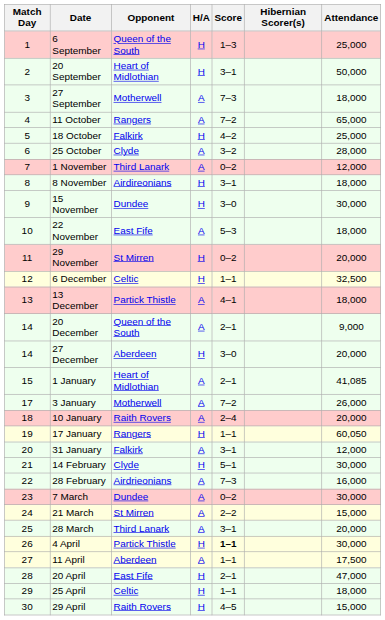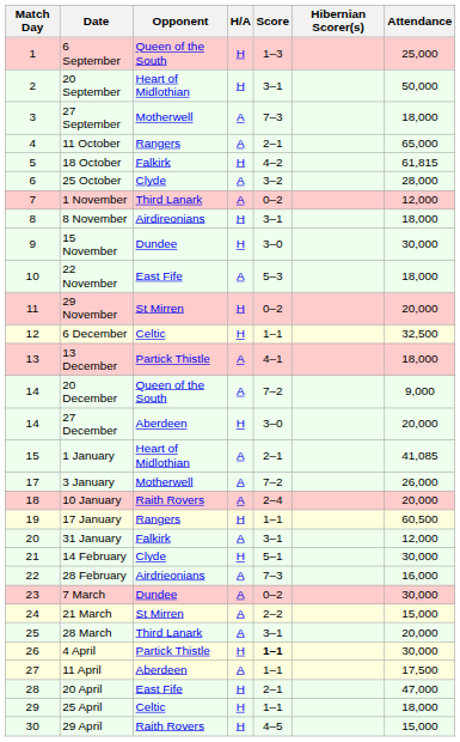 <table class="wikitable" style="text-align:center">
 <tr>
 <th>Match Day</th>
 <th>Date</th>
 <th>Opponent</th>
 <th>H/A</th>
 <th>Score</th>
 <th>Hibernian Scorer(s)</th>
 <th>Attendance</th>
 </tr>
 <tr bgcolor=#FFCCCC>
 <td>1</td>
 <td align=left>6 September</td>
 <td align=left><a href='#'>Queen of the South</a></td>
 <td><a href='#'>H</a></td>
 <td>1–3</td>
 <td align=left></td>
 <td>25,000</td>
 </tr>
 <tr bgcolor=#EEFFEE>
 <td>2</td>
 <td align=left>20 September</td>
 <td align=left><a href='#'>Heart of Midlothian</a></td>
 <td><a href='#'>H</a></td>
 <td>3–1</td>
 <td align=left></td>
 <td>50,000</td>
 </tr>
 <tr bgcolor=#EEFFEE>
 <td>3</td>
 <td align=left>27 September</td>
 <td align=left><a href='#'>Motherwell</a></td>
 <td><a href='#'>A</a></td>
 <td>7–3</td>
 <td align=left></td>
 <td>18,000</td>
 </tr>
 <tr bgcolor=#EEFFEE>
 <td>4</td>
 <td align=left>11 October</td>
 <td align=left><a href='#'>Rangers</a></td>
 <td><a href='#'>A</a></td>
-<td>7–2</td>
+<td>2–1</td>
 <td align=left></td>
 <td>65,000</td>
 </tr>
 <tr bgcolor=#EEFFEE>
 <td>5</td>
 <td align=left>18 October</td>
 <td align=left><a href='#'>Falkirk</a></td>
 <td><a href='#'>H</a></td>
 <td>4–2</td>
 <td align=left></td>
-<td>25,000</td>
+<td>61,815</td>
 </tr>
 <tr bgcolor=#EEFFEE>
 <td>6</td>
 <td align=left>25 October</td>
 <td align=left><a href='#'>Clyde</a></td>
 <td><a href='#'>A</a></td>
 <td>3–2</td>
 <td align=left></td>
 <td>28,000</td>
 </tr>
 <tr bgcolor=#FFCCCC>
 <td>7</td>
 <td align=left>1 November</td>
 <td align=left><a href='#'>Third Lanark</a></td>
 <td><a href='#'>A</a></td>
 <td>0–2</td>
 <td align=left></td>
 <td>12,000</td>
 </tr>
 <tr bgcolor=#EEFFEE>
 <td>8</td>
 <td align=left>8 November</td>
 <td align=left><a href='#'>Airdireonians</a></td>
 <td><a href='#'>H</a></td>
 <td>3–1</td>
 <td align=left></td>
 <td>18,000</td>
 </tr>
 <tr bgcolor=#EEFFEE>
 <td>9</td>
 <td align=left>15 November</td>
 <td align=left><a href='#'>Dundee</a></td>
 <td><a href='#'>H</a></td>
 <td>3–0</td>
 <td align=left></td>
 <td>30,000</td>
 </tr>
 <tr bgcolor=#EEFFEE>
 <td>10</td>
 <td align=left>22 November</td>
 <td align=left><a href='#'>East Fife</a></td>
 <td><a href='#'>A</a></td>
 <td>5–3</td>
 <td align=left></td>
 <td>18,000</td>
 </tr>
 <tr bgcolor=#FFCCCC>
 <td>11</td>
 <td align=left>29 November</td>
 <td align=left><a href='#'>St Mirren</a></td>
 <td><a href='#'>H</a></td>
 <td>0–2</td>
 <td align=left></td>
 <td>20,000</td>
 </tr>
 <tr bgcolor=#FFFFDD>
 <td>12</td>
 <td align=left>6 December</td>
 <td align=left><a href='#'>Celtic</a></td>
 <td><a href='#'>H</a></td>
 <td>1–1</td>
 <td align=left></td>
 <td>32,500</td>
 </tr>
 <tr bgcolor=#FFCCCC>
 <td>13</td>
 <td align=left>13 December</td>
 <td align=left><a href='#'>Partick Thistle</a></td>
 <td><a href='#'>A</a></td>
 <td>4–1</td>
 <td align=left></td>
 <td>18,000</td>
 </tr>
 <tr bgcolor=#EEFFEE>
 <td>14</td>
 <td align=left>20 December</td>
 <td align=left><a href='#'>Queen of the South</a></td>
 <td><a href='#'>A</a></td>
-<td>2–1</td>
+<td>7–2</td>
 <td align=left></td>
 <td>9,000</td>
 </tr>
 <tr bgcolor=#EEFFEE>
 <td>14</td>
 <td align=left>27 December</td>
 <td align=left><a href='#'>Aberdeen</a></td>
 <td><a href='#'>H</a></td>
 <td>3–0</td>
 <td align=left></td>
 <td>20,000</td>
 </tr>
 <tr bgcolor=#EEFFEE>
 <td>15</td>
 <td align=left>1 January</td>
 <td align=left><a href='#'>Heart of Midlothian</a></td>
 <td><a href='#'>A</a></td>
 <td>2–1</td>
 <td align=left></td>
 <td>41,085</td>
 </tr>
 <tr bgcolor=#EEFFEE>
 <td>17</td>
 <td align=left>3 January</td>
 <td align=left><a href='#'>Motherwell</a></td>
 <td><a href='#'>A</a></td>
 <td>7–2</td>
 <td align=left></td>
 <td>26,000</td>
 </tr>
 <tr bgcolor=#FFCCCC>
 <td>18</td>
 <td align=left>10 January</td>
 <td align=left><a href='#'>Raith Rovers</a></td>
 <td><a href='#'>A</a></td>
 <td>2–4</td>
 <td align=left></td>
 <td>20,000</td>
 </tr>
 <tr bgcolor=#FFFFDD>
 <td>19</td>
 <td align=left>17 January</td>
 <td align=left><a href='#'>Rangers</a></td>
 <td><a href='#'>H</a></td>
 <td>1–1</td>
 <td align=left></td>
-<td>60,050</td>
+<td>60,500</td>
 </tr>
 <tr bgcolor=#EEFFEE>
 <td>20</td>
 <td align=left>31 January</td>
 <td align=left><a href='#'>Falkirk</a></td>
 <td><a href='#'>A</a></td>
 <td>3–1</td>
 <td align=left></td>
 <td>12,000</td>
 </tr>
 <tr bgcolor=#EEFFEE>
 <td>21</td>
 <td align=left>14 February</td>
 <td align=left><a href='#'>Clyde</a></td>
 <td><a href='#'>H</a></td>
 <td>5–1</td>
 <td align=left></td>
 <td>30,000</td>
 </tr>
 <tr bgcolor=#EEFFEE>
 <td>22</td>
 <td align=left>28 February</td>
 <td align=left><a href='#'>Airdrieonians</a></td>
 <td><a href='#'>A</a></td>
 <td>7–3</td>
 <td align=left></td>
 <td>16,000</td>
 </tr>
 <tr bgcolor=#FFCCCC>
 <td>23</td>
 <td align=left>7 March</td>
 <td align=left><a href='#'>Dundee</a></td>
 <td><a href='#'>A</a></td>
 <td>0–2</td>
 <td align=left></td>
 <td>30,000</td>
 </tr>
 <tr bgcolor=#FFFFDD>
 <td>24</td>
 <td align=left>21 March</td>
 <td align=left><a href='#'>St Mirren</a></td>
 <td><a href='#'>A</a></td>
 <td>2–2</td>
 <td align=left></td>
 <td>15,000</td>
 </tr>
 <tr bgcolor=#EEFFEE>
 <td>25</td>
 <td align=left>28 March</td>
 <td align=left><a href='#'>Third Lanark</a></td>
 <td><a href='#'>A</a></td>
 <td>3–1</td>
 <td align=left></td>
 <td>20,000</td>
 </tr>
 <tr bgcolor=#FFFFDD>
 <td>26</td>
 <td align=left>4 April</td>
 <td align=left><a href='#'>Partick Thistle</a></td>
 <td><a href='#'>H</a></td>
 <td><strong>1–1</strong></td>
 <td align=left></td>
 <td>30,000</td>
 </tr>
 <tr bgcolor=#FFFFDD>
 <td>27</td>
 <td align=left>11 April</td>
 <td align=left><a href='#'>Aberdeen</a></td>
 <td><a href='#'>A</a></td>
 <td>1–1</td>
 <td align=left></td>
 <td>17,500</td>
 </tr>
 <tr bgcolor=#EEFFEE>
 <td>28</td>
 <td align=left>20 April</td>
 <td align=left><a href='#'>East Fife</a></td>
 <td><a href='#'>H</a></td>
 <td>2–1</td>
 <td align=left></td>
 <td>47,000</td>
 </tr>
 <tr bgcolor=#EEFFEE>
 <td>29</td>
 <td align=left>25 April</td>
 <td align=left><a href='#'>Celtic</a></td>
 <td><a href='#'>H</a></td>
 <td>1–1</td>
 <td align=left></td>
 <td>18,000</td>
 </tr>
 <tr bgcolor=#EEFFEE>
 <td>30</td>
 <td align=left>29 April</td>
 <td align=left><a href='#'>Raith Rovers</a></td>
 <td><a href='#'>H</a></td>
 <td>4–5</td>
 <td align=left></td>
 <td>15,000</td>
 </tr>
 </table>
